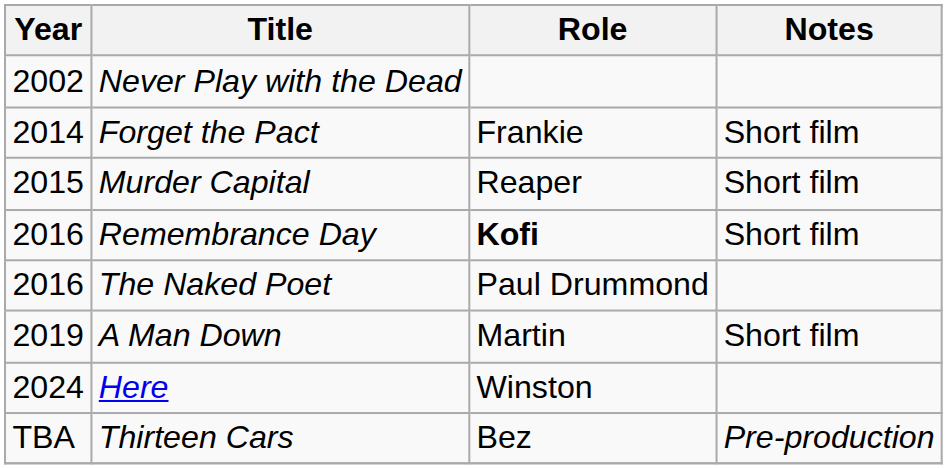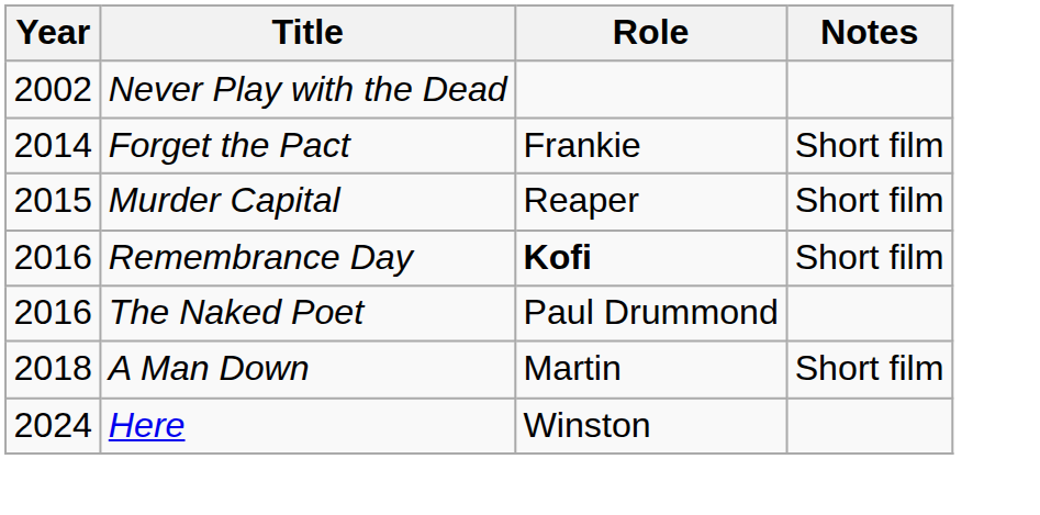 <table class="wikitable sortable">
 <tr>
 <th>Year</th>
 <th>Title</th>
 <th>Role</th>
 <th>Notes</th>
 </tr>
 <tr>
 <td>2002</td>
 <td><em>Never Play with the Dead</em></td>
 <td></td>
 <td></td>
 </tr>
 <tr>
 <td>2014</td>
 <td><em>Forget the Pact</em></td>
 <td>Frankie</td>
 <td>Short film</td>
 </tr>
 <tr>
 <td>2015</td>
 <td><em>Murder Capital</em></td>
 <td>Reaper</td>
 <td>Short film</td>
 </tr>
 <tr>
 <td>2016</td>
 <td><em>Remembrance Day</em></td>
 <td><strong>Kofi</strong></td>
 <td>Short film</td>
 </tr>
 <tr>
 <td>2016</td>
 <td><em>The Naked Poet</em></td>
 <td>Paul Drummond</td>
 <td></td>
 </tr>
 <tr>
-<td>2019</td>
+<td>2018</td>
 <td><em>A Man Down</em></td>
 <td>Martin</td>
 <td>Short film</td>
 </tr>
 <tr>
 <td>2024</td>
 <td><em><a href='#'>Here</a></em></td>
 <td>Winston</td>
 <td></td>
 </tr>
 <tr>
-<td>TBA</td>
-<td><em>Thirteen Cars</em></td>
-<td>Bez</td>
-<td><em>Pre-production</em></td>
-</tr>
-<tr>
 </tr>
 </table>
